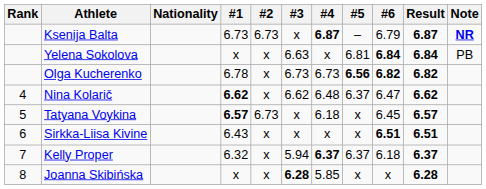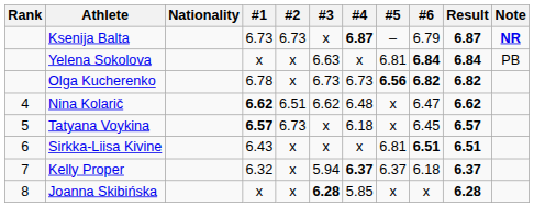 <table class="wikitable sortable" style="text-align:center">
 <tr>
 <th>Rank</th>
 <th>Athlete</th>
 <th>Nationality</th>
 <th>#1</th>
 <th>#2</th>
 <th>#3</th>
 <th>#4</th>
 <th>#5</th>
 <th>#6</th>
 <th>Result</th>
 <th>Note</th>
 </tr>
 <tr>
 <td></td>
 <td align=left><a href='#'>Ksenija Balta</a></td>
 <td align=left></td>
 <td>6.73</td>
 <td>6.73</td>
 <td>x</td>
 <td><strong>6.87</strong></td>
 <td>–</td>
 <td>6.79</td>
 <td><strong>6.87</strong></td>
 <td><strong><a href='#'>NR</a></strong></td>
 </tr>
 <tr>
 <td></td>
 <td align=left><a href='#'>Yelena Sokolova</a></td>
 <td align=left></td>
 <td>x</td>
 <td>x</td>
 <td>6.63</td>
 <td>x</td>
 <td>6.81</td>
 <td><strong>6.84</strong></td>
 <td><strong>6.84</strong></td>
 <td>PB</td>
 </tr>
 <tr>
 <td></td>
 <td align=left><a href='#'>Olga Kucherenko</a></td>
 <td align=left></td>
 <td>6.78</td>
 <td>x</td>
 <td>6.73</td>
 <td>6.73</td>
 <td><strong>6.56</strong></td>
 <td><strong>6.82</strong></td>
 <td><strong>6.82</strong></td>
 <td></td>
 </tr>
 <tr>
 <td>4</td>
 <td align=left><a href='#'>Nina Kolarič</a></td>
 <td align=left></td>
 <td><strong>6.62</strong></td>
-<td>x</td>
+<td>6.51</td>
 <td>6.62</td>
 <td>6.48</td>
-<td>6.37</td>
+<td>x</td>
 <td>6.47</td>
 <td><strong>6.62</strong></td>
 <td></td>
 </tr>
 <tr>
 <td>5</td>
 <td align=left><a href='#'>Tatyana Voykina</a></td>
 <td align=left></td>
 <td><strong>6.57</strong></td>
 <td>6.73</td>
 <td>x</td>
 <td>6.18</td>
 <td>x</td>
 <td>6.45</td>
 <td><strong>6.57</strong></td>
 <td></td>
 </tr>
 <tr>
 <td>6</td>
 <td align=left><a href='#'>Sirkka-Liisa Kivine</a></td>
 <td align=left></td>
 <td>6.43</td>
 <td>x</td>
 <td>x</td>
 <td>x</td>
-<td>x</td>
+<td>6.81</td>
 <td><strong>6.51</strong></td>
 <td><strong>6.51</strong></td>
 <td></td>
 </tr>
 <tr>
 <td>7</td>
 <td align=left><a href='#'>Kelly Proper</a></td>
 <td align=left></td>
 <td>6.32</td>
 <td>x</td>
 <td>5.94</td>
 <td><strong>6.37</strong></td>
 <td>6.37</td>
 <td>6.18</td>
 <td><strong>6.37</strong></td>
 <td></td>
 </tr>
 <tr>
 <td>8</td>
 <td align=left><a href='#'>Joanna Skibińska</a></td>
 <td align=left></td>
 <td>x</td>
 <td>x</td>
 <td><strong>6.28</strong></td>
 <td>5.85</td>
 <td>x</td>
 <td>x</td>
 <td><strong>6.28</strong></td>
 <td></td>
 </tr>
 </table>
